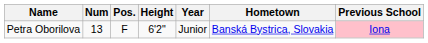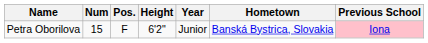 <table class="wikitable sortable sortable" style="text-align: center">
 <tr align=center>
 <th style=>Name</th>
 <th style=>Num</th>
 <th style=>Pos.</th>
 <th style=>Height</th>
 <th style=>Year</th>
 <th style=>Hometown</th>
 <th style=>Previous School</th>
 </tr>
 <tr>
 <td>Petra Oborilova</td>
-<td>13</td>
+<td>15</td>
 <td>F</td>
 <td>6'2"</td>
 <td>Junior</td>
 <td><a href='#'>Banská Bystrica, Slovakia</a></td>
 <td style="background: pink;"><a href='#'>Iona</a></td>
 </tr>
 </table>
